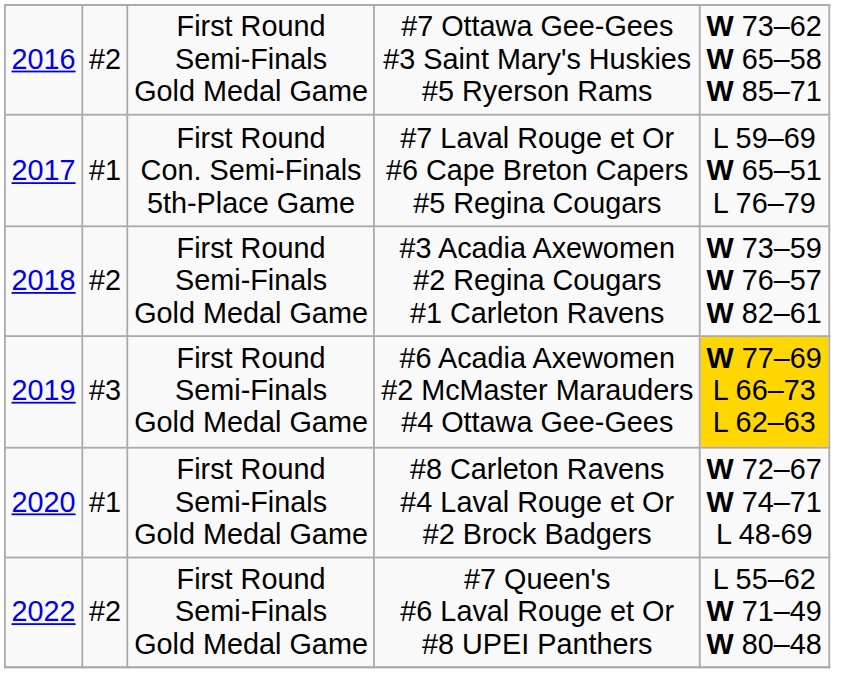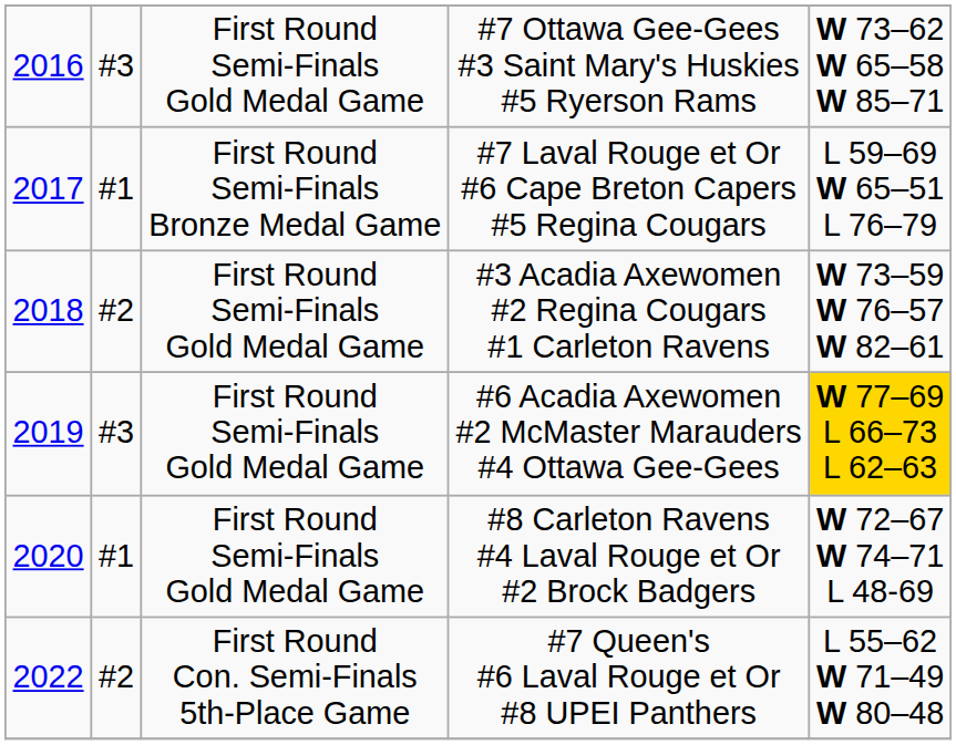 <table class="wikitable" style="text-align:center">
 <tr>
 </tr>
 <tr>
 <td rowspan=1><a href='#'>2016</a></td>
-<td>#2</td>
+<td>#3</td>
 <td>First Round<br>Semi-Finals<br>Gold Medal Game</td>
 <td>#7 Ottawa Gee-Gees<br>#3 Saint Mary's Huskies<br>#5 Ryerson Rams</td>
 <td><strong>W</strong> 73–62<br><strong>W</strong> 65–58<br><strong>W</strong> 85–71</td>
 </tr>
 <tr>
 <td rowspan=1><a href='#'>2017</a></td>
 <td>#1</td>
-<td>First Round<br>Con. Semi-Finals<br>5th-Place Game</td>
+<td>First Round<br>Semi-Finals<br>Bronze Medal Game</td>
 <td>#7 Laval Rouge et Or<br>#6 Cape Breton Capers<br>#5 Regina Cougars</td>
 <td>L 59–69<br><strong>W</strong> 65–51<br>L 76–79</td>
 </tr>
 <tr>
 <td rowspan=1><a href='#'>2018</a></td>
 <td>#2</td>
 <td>First Round<br>Semi-Finals<br>Gold Medal Game</td>
 <td>#3 Acadia Axewomen<br>#2 Regina Cougars<br>#1 Carleton Ravens</td>
 <td><strong>W</strong> 73–59<br><strong>W</strong> 76–57<br><strong>W</strong> 82–61</td>
 </tr>
 <tr>
 <td rowspan=1><a href='#'>2019</a></td>
 <td>#3</td>
 <td>First Round<br>Semi-Finals<br>Gold Medal Game</td>
 <td>#6 Acadia Axewomen<br>#2 McMaster Marauders<br>#4 Ottawa Gee-Gees</td>
 <td style="background: gold;"><strong>W</strong> 77–69<br>L 66–73<br>L 62–63</td>
 </tr>
 <tr>
 <td rowspan=1><a href='#'>2020</a></td>
 <td>#1</td>
 <td>First Round<br>Semi-Finals<br>Gold Medal Game</td>
 <td>#8 Carleton Ravens<br>#4 Laval Rouge et Or<br>#2 Brock Badgers</td>
 <td><strong>W</strong> 72–67<br><strong>W</strong> 74–71<br>L 48-69</td>
 </tr>
 <tr>
 <td rowspan=1><a href='#'>2022</a></td>
 <td>#2</td>
-<td>First Round<br>Semi-Finals<br>Gold Medal Game</td>
+<td>First Round<br>Con. Semi-Finals<br>5th-Place Game</td>
 <td>#7 Queen's<br>#6 Laval Rouge et Or<br>#8 UPEI Panthers</td>
 <td>L 55–62<br><strong>W</strong> 71–49<br><strong>W</strong> 80–48</td>
 </tr>
 <tr style="text-align:center;">
 </tr>
 </table>
